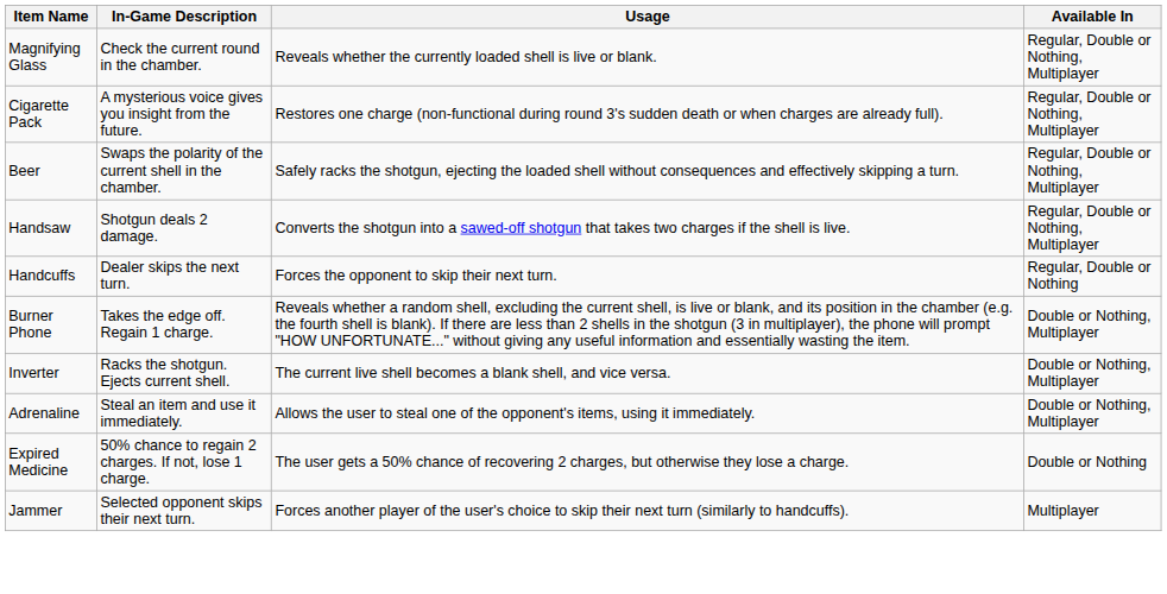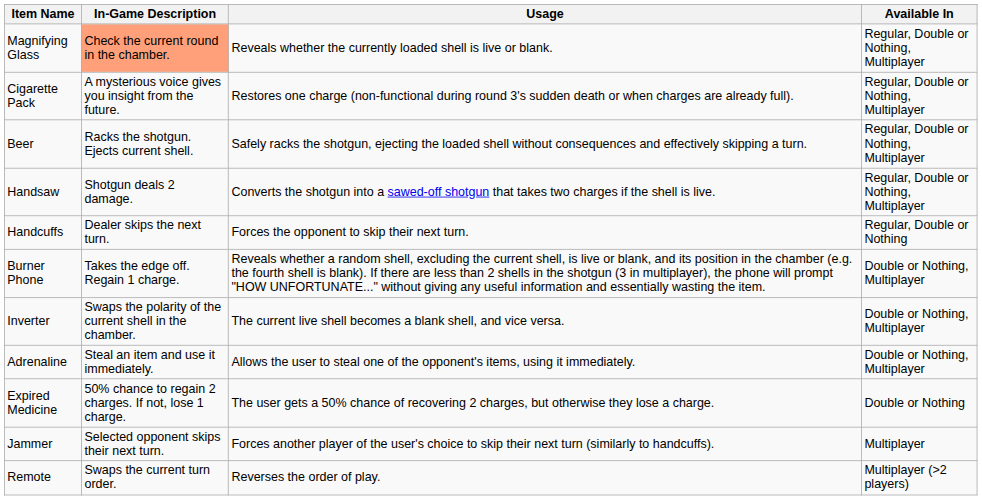 <table class="wikitable">
 <tr>
 <th>Item Name</th>
 <th>In-Game Description</th>
 <th>Usage</th>
 <th>Available In</th>
 </tr>
 <tr>
 <td>Magnifying Glass</td>
-<td>Check the current round in the chamber.</td>
+<td style="background: lightsalmon;">Check the current round in the chamber.</td>
 <td>Reveals whether the currently loaded shell is live or blank.</td>
 <td>Regular, Double or Nothing, Multiplayer</td>
 </tr>
 <tr>
 <td>Cigarette Pack</td>
 <td>A mysterious voice gives you insight from the future.</td>
 <td>Restores one charge (non-functional during round 3's sudden death or when charges are already full).</td>
 <td>Regular, Double or Nothing, Multiplayer</td>
 </tr>
 <tr>
 <td>Beer</td>
-<td>Swaps the polarity of the current shell in the chamber.</td>
+<td>Racks the shotgun. Ejects current shell.</td>
 <td>Safely racks the shotgun, ejecting the loaded shell without consequences and effectively skipping a turn.</td>
 <td>Regular, Double or Nothing, Multiplayer</td>
 </tr>
 <tr>
 <td>Handsaw</td>
 <td>Shotgun deals 2 damage.</td>
 <td>Converts the shotgun into a <a href='#'>sawed-off shotgun</a> that takes two charges if the shell is live.</td>
 <td>Regular, Double or Nothing, Multiplayer</td>
 </tr>
 <tr>
 <td>Handcuffs</td>
 <td>Dealer skips the next turn.</td>
 <td>Forces the opponent to skip their next turn.</td>
 <td>Regular, Double or Nothing</td>
 </tr>
 <tr>
 <td>Burner Phone</td>
 <td>Takes the edge off. Regain 1 charge.</td>
 <td>Reveals whether a random shell, excluding the current shell, is live or blank, and its position in the chamber (e.g. the fourth shell is blank). If there are less than 2 shells in the shotgun (3 in multiplayer), the phone will prompt "HOW UNFORTUNATE..." without giving any useful information and essentially wasting the item.</td>
 <td>Double or Nothing, Multiplayer</td>
 </tr>
 <tr>
 <td>Inverter</td>
-<td>Racks the shotgun. Ejects current shell.</td>
+<td>Swaps the polarity of the current shell in the chamber.</td>
 <td>The current live shell becomes a blank shell, and vice versa.</td>
 <td>Double or Nothing, Multiplayer</td>
 </tr>
 <tr>
 <td>Adrenaline</td>
 <td>Steal an item and use it immediately.</td>
 <td>Allows the user to steal one of the opponent's items, using it immediately.</td>
 <td>Double or Nothing, Multiplayer</td>
 </tr>
 <tr>
 <td>Expired Medicine</td>
 <td>50% chance to regain 2 charges. If not, lose 1 charge.</td>
 <td>The user gets a 50% chance of recovering 2 charges, but otherwise they lose a charge.</td>
 <td>Double or Nothing</td>
 </tr>
 <tr>
 <td>Jammer</td>
 <td>Selected opponent skips their next turn.</td>
 <td>Forces another player of the user's choice to skip their next turn (similarly to handcuffs).</td>
 <td>Multiplayer</td>
 </tr>
+<tr>
+<td>Remote</td>
+<td>Swaps the current turn order.</td>
+<td>Reverses the order of play.</td>
+<td>Multiplayer (>2 players)</td>
+</tr>
 </table>
